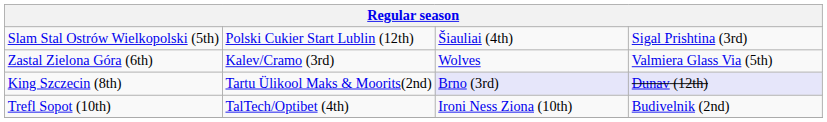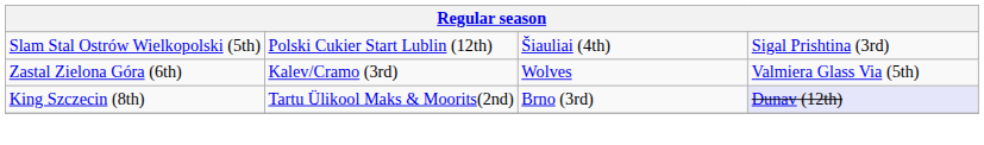 <table class="wikitable" style="white-space: nowrap;">
 <tr>
 <th colspan="4"><a href='#'>Regular season</a></th>
 </tr>
 <tr>
 <td width="210"> <a href='#'>Slam Stal Ostrów Wielkopolski</a> (5th)</td>
 <td width="210"> <a href='#'>Polski Cukier Start Lublin</a> (12th)</td>
 <td width="210"> <a href='#'>Šiauliai</a> (4th)</td>
 <td width="210"> <a href='#'>Sigal Prishtina</a> (3rd)</td>
 </tr>
 <tr>
 <td width="210"> <a href='#'>Zastal Zielona Góra</a> (6th)</td>
 <td width="210"> <a href='#'>Kalev/Cramo</a> (3rd)</td>
 <td width="210"> <a href='#'>Wolves</a></td>
 <td width="210"> <a href='#'>Valmiera Glass Via</a> (5th)</td>
 </tr>
 <tr>
 <td width="210">  <a href='#'>King Szczecin</a> (8th)</td>
 <td width="210"> <a href='#'>Tartu Ülikool Maks & Moorits</a>(2nd)</td>
-<td width="210" style="background: lavender;"> <a href='#'>Brno</a> (3rd)</td>
+<td width="210"> <a href='#'>Brno</a> (3rd)</td>
 <td width="210" style="background: lavender;"><s> <a href='#'>Dunav</a> (12th)</s></td>
-</tr>
-<tr>
-<td width="210"> <a href='#'>Trefl Sopot</a> (10th)</td>
-<td width="210"> <a href='#'>TalTech/Optibet</a> (4th)</td>
-<td width="210"> <a href='#'>Ironi Ness Ziona</a> (10th)</td>
-<td width="210"> <a href='#'>Budivelnik</a> (2nd)</td>
 </tr>
 <tr>
 </tr>
 </table>
